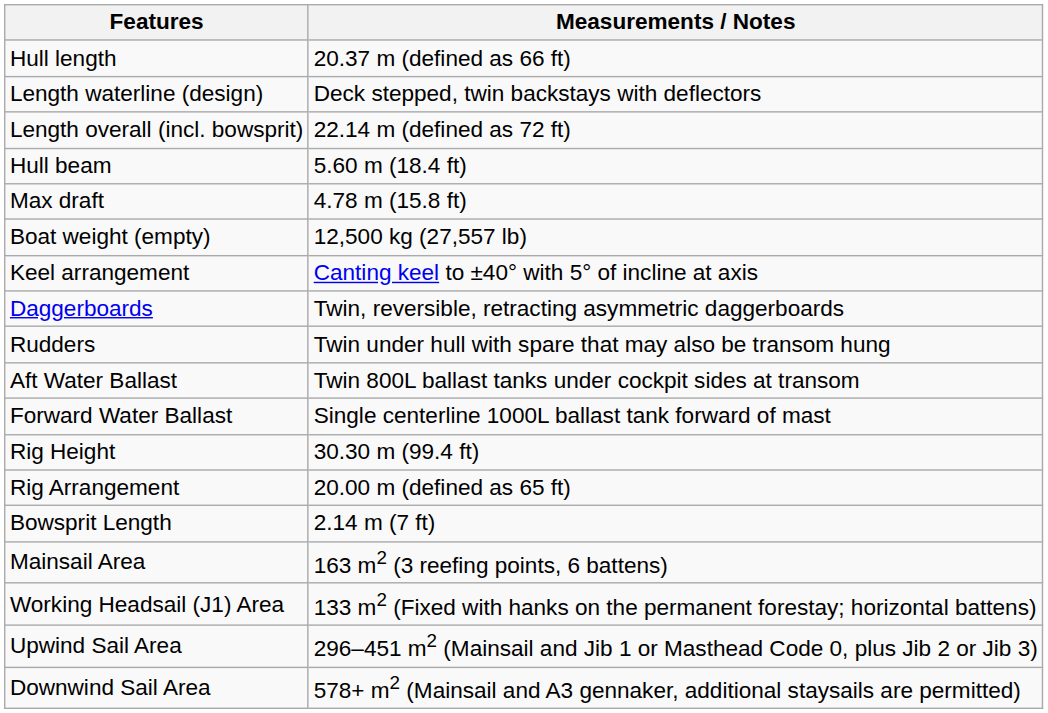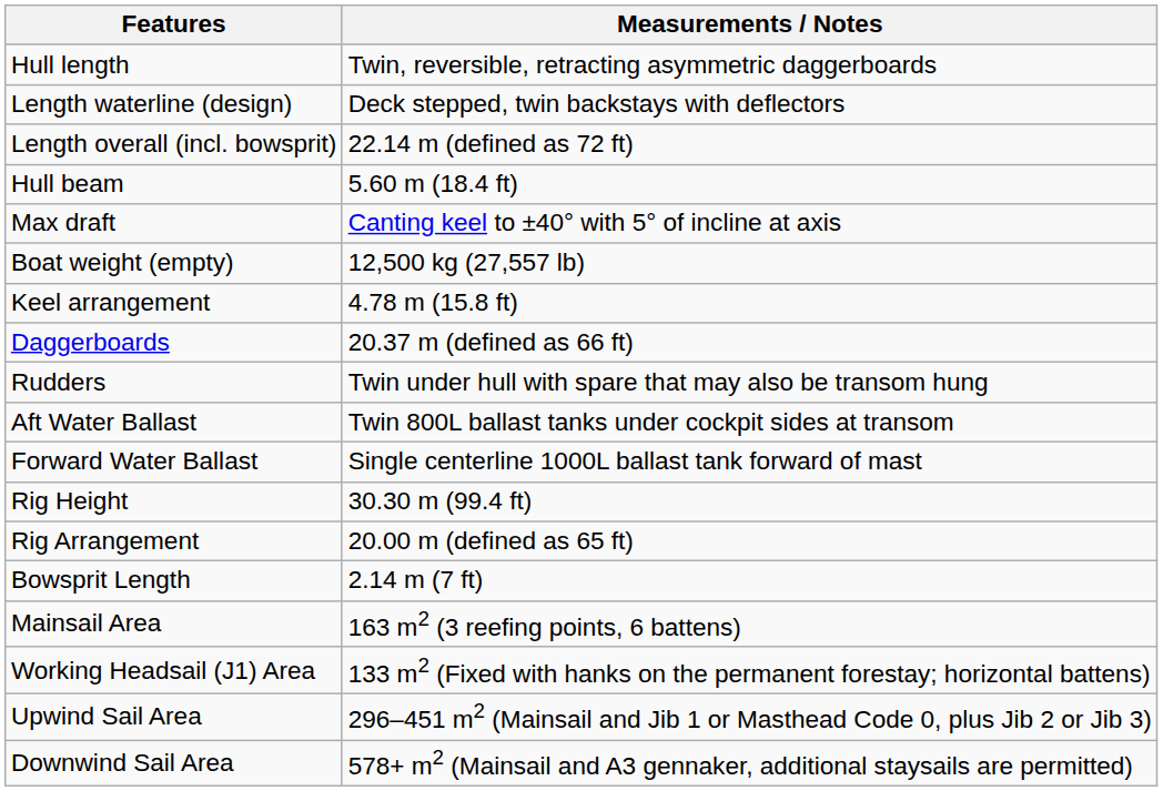 <table class="wikitable">
 <tr>
 <th>Features</th>
 <th>Measurements / Notes</th>
 </tr>
 <tr>
 <td>Hull length</td>
-<td>20.37 m (defined as 66 ft)</td>
+<td>Twin, reversible, retracting asymmetric daggerboards</td>
 </tr>
 <tr>
 <td>Length waterline (design)</td>
 <td>Deck stepped, twin backstays with deflectors</td>
 </tr>
 <tr>
 <td>Length overall (incl. bowsprit)</td>
 <td>22.14 m (defined as 72 ft)</td>
 </tr>
 <tr>
 <td>Hull beam</td>
 <td>5.60 m (18.4 ft)</td>
 </tr>
 <tr>
 <td>Max draft</td>
-<td>4.78 m (15.8 ft)</td>
+<td><a href='#'>Canting keel</a> to ±40° with 5° of incline at axis</td>
 </tr>
 <tr>
 <td>Boat weight (empty)</td>
 <td>12,500 kg (27,557 lb)</td>
 </tr>
 <tr>
 <td>Keel arrangement</td>
-<td><a href='#'>Canting keel</a> to ±40° with 5° of incline at axis</td>
+<td>4.78 m (15.8 ft)</td>
 </tr>
 <tr>
 <td><a href='#'>Daggerboards</a></td>
-<td>Twin, reversible, retracting asymmetric daggerboards</td>
+<td>20.37 m (defined as 66 ft)</td>
 </tr>
 <tr>
 <td>Rudders</td>
 <td>Twin under hull with spare that may also be transom hung</td>
 </tr>
 <tr>
 <td>Aft Water Ballast</td>
 <td>Twin 800L ballast tanks under cockpit sides at transom</td>
 </tr>
 <tr>
 <td>Forward Water Ballast</td>
 <td>Single centerline 1000L ballast tank forward of mast</td>
 </tr>
 <tr>
 <td>Rig Height</td>
 <td>30.30 m (99.4 ft)</td>
 </tr>
 <tr>
 <td>Rig Arrangement</td>
 <td>20.00 m (defined as 65 ft)</td>
 </tr>
 <tr>
 <td>Bowsprit Length</td>
 <td>2.14 m (7 ft)</td>
 </tr>
 <tr>
 <td>Mainsail Area</td>
 <td>163 m<sup>2</sup> (3 reefing points, 6 battens)</td>
 </tr>
 <tr>
 <td>Working Headsail (J1) Area</td>
 <td>133 m<sup>2</sup> (Fixed with hanks on the permanent forestay; horizontal battens)</td>
 </tr>
 <tr>
 <td>Upwind Sail Area</td>
 <td>296–451 m<sup>2</sup> (Mainsail and Jib 1 or Masthead Code 0, plus Jib 2 or Jib 3)</td>
 </tr>
 <tr>
 <td>Downwind Sail Area</td>
 <td>578+ m<sup>2</sup> (Mainsail and A3 gennaker, additional staysails are permitted)</td>
 </tr>
 </table>
